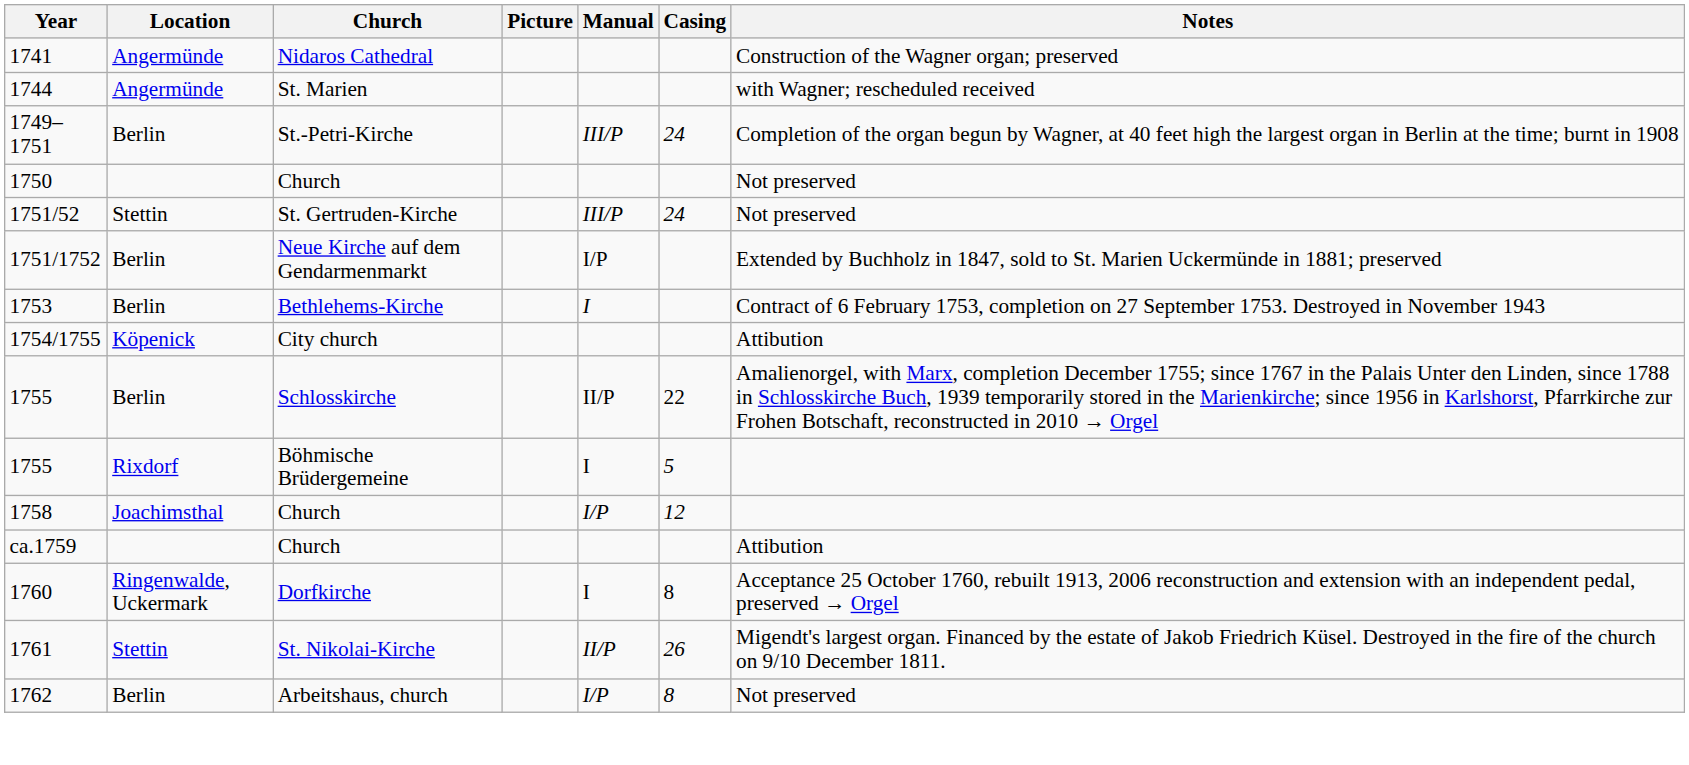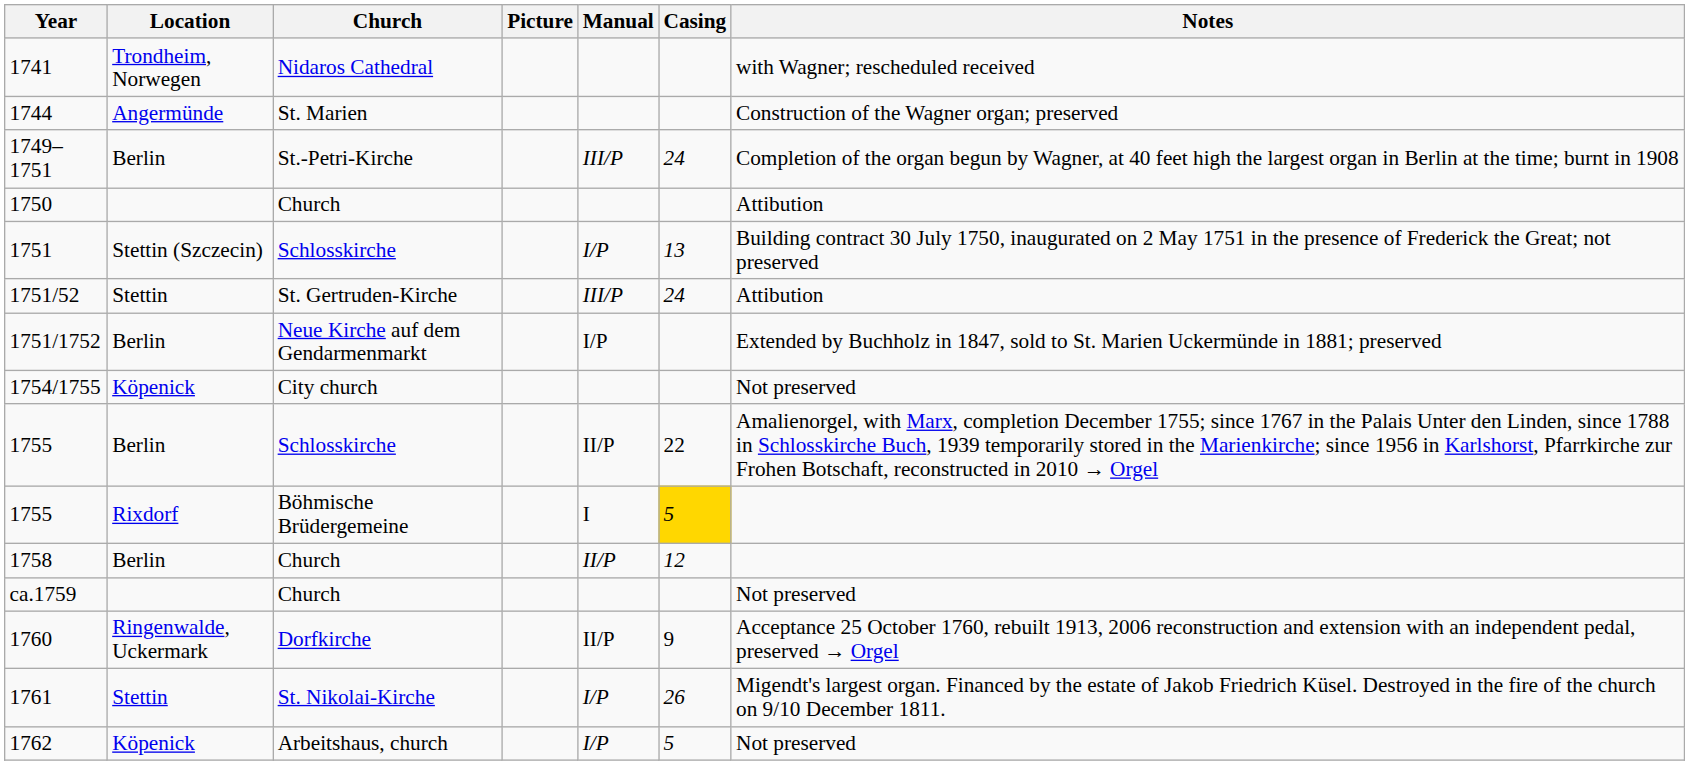 <table class="wikitable sortable" width="100%">
 <tr class="hintergrundfarbe5">
 <th>Year</th>
 <th>Location</th>
 <th>Church</th>
 <th class=unsortable>Picture</th>
 <th>Manual</th>
 <th>Casing</th>
 <th class="unsortable">Notes</th>
 </tr>
 <tr>
 <td>1741</td>
-<td><a href='#'>Angermünde</a></td>
+<td><a href='#'>Trondheim</a>, Norwegen</td>
 <td><a href='#'>Nidaros Cathedral</a></td>
 <td></td>
 <td></td>
 <td></td>
-<td>Construction of the Wagner organ; preserved</td>
+<td>with Wagner; rescheduled received</td>
 </tr>
 <tr>
 <td>1744</td>
 <td><a href='#'>Angermünde</a></td>
 <td>St. Marien</td>
 <td></td>
 <td></td>
 <td></td>
-<td>with Wagner; rescheduled received</td>
+<td>Construction of the Wagner organ; preserved</td>
 </tr>
 <tr>
 <td>1749–1751</td>
 <td>Berlin</td>
 <td>St.-Petri-Kirche</td>
 <td></td>
 <td><em>III/P</em></td>
 <td><em>24</em></td>
 <td>Completion of the organ begun by Wagner, at 40 feet high the largest organ in Berlin at the time; burnt in 1908</td>
 </tr>
 <tr>
 <td>1750</td>
 <td></td>
 <td>Church</td>
 <td></td>
 <td></td>
 <td></td>
-<td>Not preserved</td>
+<td>Attibution</td>
+</tr>
+<tr>
+<td>1751</td>
+<td>Stettin (Szczecin)</td>
+<td><a href='#'>Schlosskirche</a></td>
+<td></td>
+<td><em>I/P</em></td>
+<td><em>13</em></td>
+<td>Building contract 30 July 1750, inaugurated on 2 May 1751 in the presence of Frederick the Great; not preserved</td>
 </tr>
 <tr>
 <td>1751/52</td>
 <td>Stettin</td>
 <td>St. Gertruden-Kirche</td>
 <td></td>
 <td><em>III/P</em></td>
 <td><em>24</em></td>
-<td>Not preserved</td>
+<td>Attibution</td>
 </tr>
 <tr>
 <td>1751/1752</td>
 <td>Berlin</td>
 <td><a href='#'>Neue Kirche</a> auf dem Gendarmenmarkt</td>
 <td></td>
 <td>I/P</td>
 <td></td>
 <td>Extended by Buchholz in 1847, sold to St. Marien Uckermünde in 1881; preserved</td>
 </tr>
 <tr>
-<td>1753</td>
-<td>Berlin</td>
-<td><a href='#'>Bethlehems-Kirche</a></td>
-<td></td>
-<td><em>I</em></td>
-<td></td>
-<td>Contract of 6 February 1753, completion on 27 September 1753. Destroyed in November 1943</td>
-</tr>
-<tr>
 <td>1754/1755</td>
 <td><a href='#'>Köpenick</a></td>
 <td>City church</td>
 <td></td>
 <td></td>
 <td></td>
-<td>Attibution</td>
+<td>Not preserved</td>
 </tr>
 <tr>
 <td>1755</td>
 <td>Berlin</td>
 <td><a href='#'>Schlosskirche</a></td>
 <td></td>
 <td>II/P</td>
 <td>22</td>
 <td>Amalienorgel, with <a href='#'>Marx</a>, completion December 1755; since 1767 in the Palais Unter den Linden, since 1788 in <a href='#'>Schlosskirche Buch</a>, 1939 temporarily stored in the <a href='#'>Marienkirche</a>; since 1956 in <a href='#'>Karlshorst</a>, Pfarrkirche zur Frohen Botschaft, reconstructed in 2010 → <a href='#'>Orgel</a></td>
 </tr>
 <tr>
 <td>1755</td>
 <td><a href='#'>Rixdorf</a></td>
 <td>Böhmische Brüdergemeine</td>
 <td></td>
 <td>I</td>
-<td><em>5</em></td>
+<td style="background: gold;"><em>5</em></td>
 <td></td>
 </tr>
 <tr>
 <td>1758</td>
-<td><a href='#'>Joachimsthal</a></td>
+<td>Berlin</td>
 <td>Church</td>
 <td></td>
-<td><em>I/P</em></td>
+<td><em>II/P</em></td>
 <td><em>12</em></td>
 <td></td>
 </tr>
 <tr>
 <td>ca.1759</td>
 <td></td>
 <td>Church</td>
 <td></td>
 <td></td>
 <td></td>
-<td>Attibution</td>
+<td>Not preserved</td>
 </tr>
 <tr>
 <td>1760</td>
 <td><a href='#'>Ringenwalde</a>,  Uckermark</td>
 <td><a href='#'>Dorfkirche</a></td>
 <td></td>
-<td>I</td>
-<td>8</td>
+<td>II/P</td>
+<td>9</td>
 <td>Acceptance 25 October 1760, rebuilt 1913, 2006 reconstruction and extension with an independent pedal, preserved → <a href='#'>Orgel</a></td>
 </tr>
 <tr>
 <td>1761</td>
 <td><a href='#'>Stettin</a></td>
 <td><a href='#'>St. Nikolai-Kirche</a></td>
 <td></td>
-<td><em>II/P</em></td>
+<td><em>I/P</em></td>
 <td><em>26</em></td>
 <td>Migendt's largest organ. Financed by the estate of Jakob Friedrich Küsel. Destroyed in the fire of the church on 9/10 December 1811.</td>
 </tr>
 <tr>
 <td>1762</td>
-<td>Berlin</td>
+<td><a href='#'>Köpenick</a></td>
 <td>Arbeitshaus, church</td>
 <td></td>
 <td><em>I/P</em></td>
-<td><em>8</em></td>
+<td><em>5</em></td>
 <td>Not preserved</td>
 </tr>
 </table>
